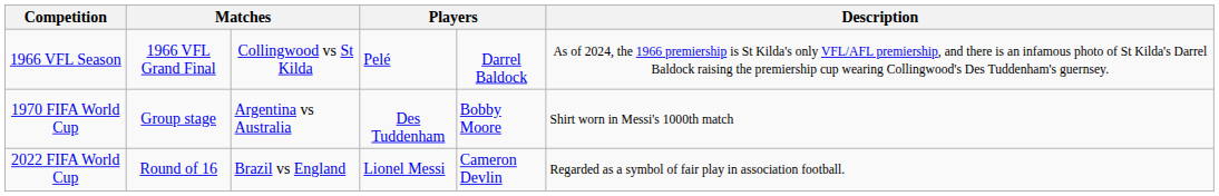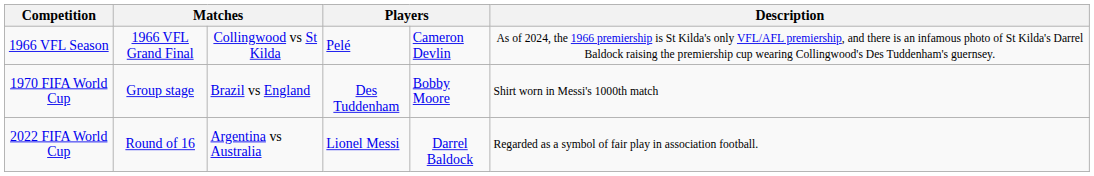 <table class="wikitable sortable" style="text-align: center;">
 <tr>
 <th>Competition</th>
 <th colspan="2">Matches</th>
 <th colspan="2">Players</th>
 <th>Description</th>
 </tr>
 <tr>
 <td><a href='#'>1966 VFL Season</a></td>
 <td><a href='#'>1966 VFL Grand Final</a></td>
 <td><a href='#'>Collingwood</a> vs <a href='#'>St Kilda</a></td>
 <td align=left> <a href='#'>Pelé</a></td>
-<td><br><a href='#'>Darrel Baldock</a></td>
+<td align=left> <a href='#'>Cameron Devlin</a></td>
 <td><small>As of 2024, the <a href='#'>1966 premiership</a> is St Kilda's only <a href='#'>VFL/AFL premiership</a>, and there is an infamous photo of St Kilda's Darrel Baldock raising the premiership cup wearing Collingwood's Des Tuddenham's guernsey.</small></td>
 </tr>
 <tr>
 <td><a href='#'>1970 FIFA World Cup</a></td>
 <td><a href='#'>Group stage</a></td>
-<td align=left><a href='#'>Argentina</a> vs <a href='#'>Australia</a></td>
+<td align=left><a href='#'>Brazil</a> vs <a href='#'>England</a></td>
 <td><br><a href='#'>Des Tuddenham</a></td>
 <td align=left> <a href='#'>Bobby Moore</a></td>
 <td align=left><small>Shirt worn in Messi's 1000th match</small></td>
 </tr>
 <tr>
 <td><a href='#'>2022 FIFA World Cup</a></td>
 <td><a href='#'>Round of 16</a></td>
-<td align=left><a href='#'>Brazil</a> vs <a href='#'>England</a></td>
+<td align=left><a href='#'>Argentina</a> vs <a href='#'>Australia</a></td>
 <td align=left> <a href='#'>Lionel Messi</a></td>
-<td align=left> <a href='#'>Cameron Devlin</a></td>
+<td><br><a href='#'>Darrel Baldock</a></td>
 <td align=left><small>Regarded as a symbol of fair play in association football.</small></td>
 </tr>
 </table>
